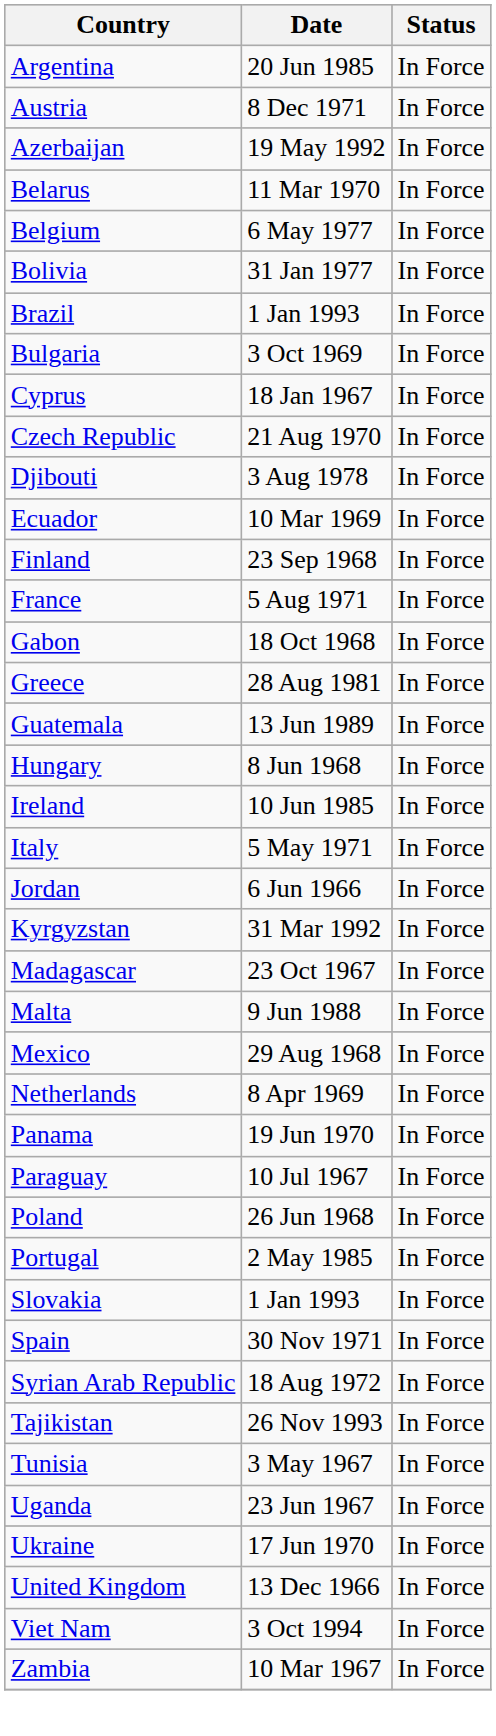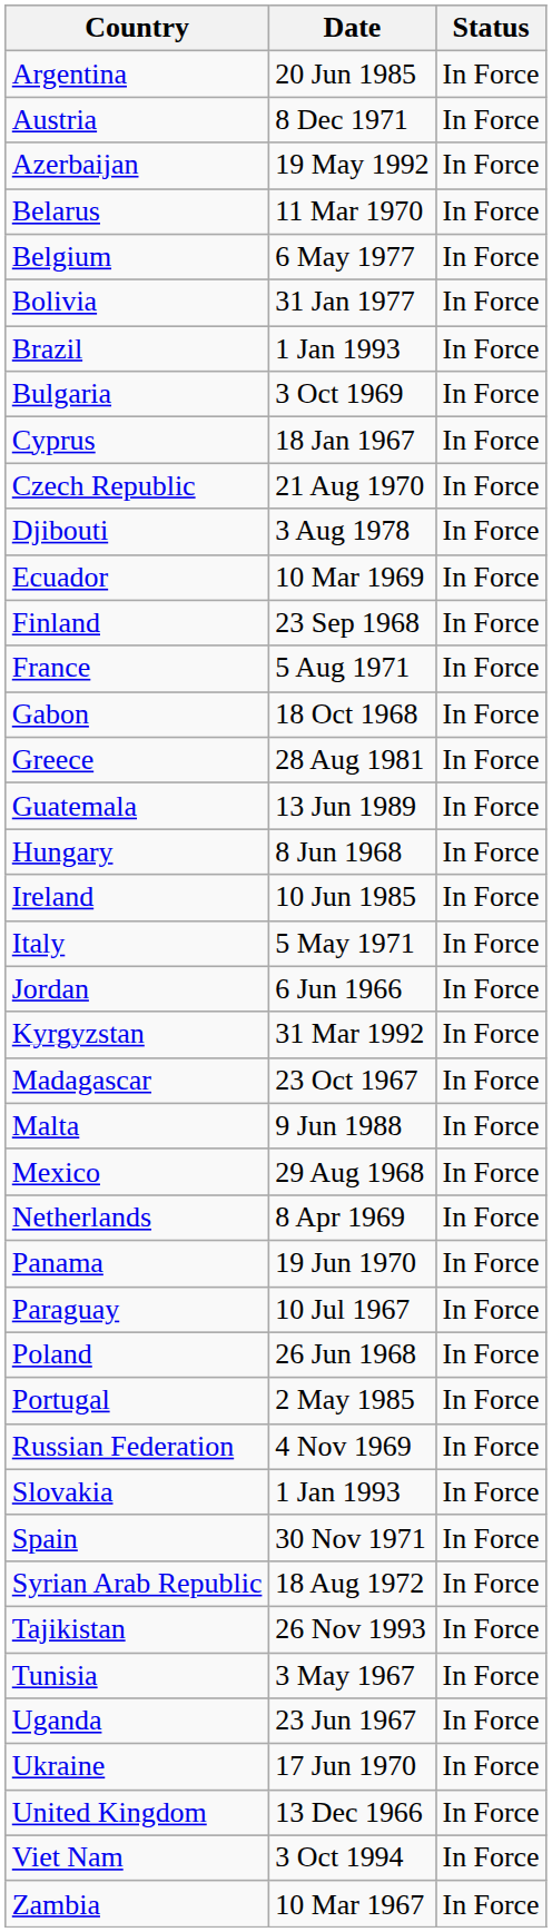 <table class="wikitable">
 <tr>
 <th>Country</th>
 <th>Date</th>
 <th>Status</th>
 </tr>
 <tr>
 <td><a href='#'>Argentina</a></td>
 <td>20 Jun 1985</td>
 <td>In Force</td>
 </tr>
 <tr>
 <td><a href='#'>Austria</a></td>
 <td>8 Dec 1971</td>
 <td>In Force</td>
 </tr>
 <tr>
 <td><a href='#'>Azerbaijan</a></td>
 <td>19 May 1992</td>
 <td>In Force</td>
 </tr>
 <tr>
 <td><a href='#'>Belarus</a></td>
 <td>11 Mar 1970</td>
 <td>In Force</td>
 </tr>
 <tr>
 <td><a href='#'>Belgium</a></td>
 <td>6 May 1977</td>
 <td>In Force</td>
 </tr>
 <tr>
 <td><a href='#'>Bolivia</a></td>
 <td>31 Jan 1977</td>
 <td>In Force</td>
 </tr>
 <tr>
 <td><a href='#'>Brazil</a></td>
 <td>1 Jan 1993</td>
 <td>In Force</td>
 </tr>
 <tr>
 <td><a href='#'>Bulgaria</a></td>
 <td>3 Oct 1969</td>
 <td>In Force</td>
 </tr>
 <tr>
 <td><a href='#'>Cyprus</a></td>
 <td>18 Jan 1967</td>
 <td>In Force</td>
 </tr>
 <tr>
 <td><a href='#'>Czech Republic</a></td>
 <td>21 Aug 1970</td>
 <td>In Force</td>
 </tr>
 <tr>
 <td><a href='#'>Djibouti</a></td>
 <td>3 Aug 1978</td>
 <td>In Force</td>
 </tr>
 <tr>
 <td><a href='#'>Ecuador</a></td>
 <td>10 Mar 1969</td>
 <td>In Force</td>
 </tr>
 <tr>
 <td><a href='#'>Finland</a></td>
 <td>23 Sep 1968</td>
 <td>In Force</td>
 </tr>
 <tr>
 <td><a href='#'>France</a></td>
 <td>5 Aug 1971</td>
 <td>In Force</td>
 </tr>
 <tr>
 <td><a href='#'>Gabon</a></td>
 <td>18 Oct 1968</td>
 <td>In Force</td>
 </tr>
 <tr>
 <td><a href='#'>Greece</a></td>
 <td>28 Aug 1981</td>
 <td>In Force</td>
 </tr>
 <tr>
 <td><a href='#'>Guatemala</a></td>
 <td>13 Jun 1989</td>
 <td>In Force</td>
 </tr>
 <tr>
 <td><a href='#'>Hungary</a></td>
 <td>8 Jun 1968</td>
 <td>In Force</td>
 </tr>
 <tr>
 <td><a href='#'>Ireland</a></td>
 <td>10 Jun 1985</td>
 <td>In Force</td>
 </tr>
 <tr>
 <td><a href='#'>Italy</a></td>
 <td>5 May 1971</td>
 <td>In Force</td>
 </tr>
 <tr>
 <td><a href='#'>Jordan</a></td>
 <td>6 Jun 1966</td>
 <td>In Force</td>
 </tr>
 <tr>
 <td><a href='#'>Kyrgyzstan</a></td>
 <td>31 Mar 1992</td>
 <td>In Force</td>
 </tr>
 <tr>
 <td><a href='#'>Madagascar</a></td>
 <td>23 Oct 1967</td>
 <td>In Force</td>
 </tr>
 <tr>
 <td><a href='#'>Malta</a></td>
 <td>9 Jun 1988</td>
 <td>In Force</td>
 </tr>
 <tr>
 <td><a href='#'>Mexico</a></td>
 <td>29 Aug 1968</td>
 <td>In Force</td>
 </tr>
 <tr>
 <td><a href='#'>Netherlands</a></td>
 <td>8 Apr 1969</td>
 <td>In Force</td>
 </tr>
 <tr>
 <td><a href='#'>Panama</a></td>
 <td>19 Jun 1970</td>
 <td>In Force</td>
 </tr>
 <tr>
 <td><a href='#'>Paraguay</a></td>
 <td>10 Jul 1967</td>
 <td>In Force</td>
 </tr>
 <tr>
 <td><a href='#'>Poland</a></td>
 <td>26 Jun 1968</td>
 <td>In Force</td>
 </tr>
 <tr>
 <td><a href='#'>Portugal</a></td>
 <td>2 May 1985</td>
 <td>In Force</td>
 </tr>
 <tr>
+<td><a href='#'>Russian Federation</a></td>
+<td>4 Nov 1969</td>
+<td>In Force</td>
+</tr>
+<tr>
 <td><a href='#'>Slovakia</a></td>
 <td>1 Jan 1993</td>
 <td>In Force</td>
 </tr>
 <tr>
 <td><a href='#'>Spain</a></td>
 <td>30 Nov 1971</td>
 <td>In Force</td>
 </tr>
 <tr>
 <td><a href='#'>Syrian Arab Republic</a></td>
 <td>18 Aug 1972</td>
 <td>In Force</td>
 </tr>
 <tr>
 <td><a href='#'>Tajikistan</a></td>
 <td>26 Nov 1993</td>
 <td>In Force</td>
 </tr>
 <tr>
 <td><a href='#'>Tunisia</a></td>
 <td>3 May 1967</td>
 <td>In Force</td>
 </tr>
 <tr>
 <td><a href='#'>Uganda</a></td>
 <td>23 Jun 1967</td>
 <td>In Force</td>
 </tr>
 <tr>
 <td><a href='#'>Ukraine</a></td>
 <td>17 Jun 1970</td>
 <td>In Force</td>
 </tr>
 <tr>
 <td><a href='#'>United Kingdom</a></td>
 <td>13 Dec 1966</td>
 <td>In Force</td>
 </tr>
 <tr>
 <td><a href='#'>Viet Nam</a></td>
 <td>3 Oct 1994</td>
 <td>In Force</td>
 </tr>
 <tr>
 <td><a href='#'>Zambia</a></td>
 <td>10 Mar 1967</td>
 <td>In Force</td>
 </tr>
 <tr>
 </tr>
 </table>
